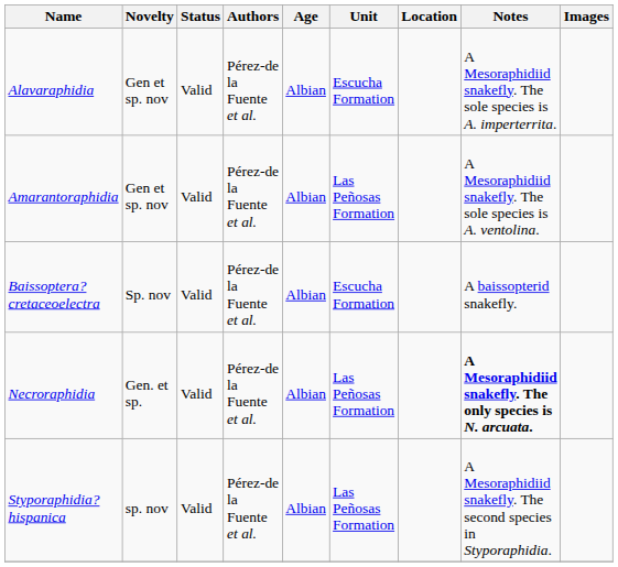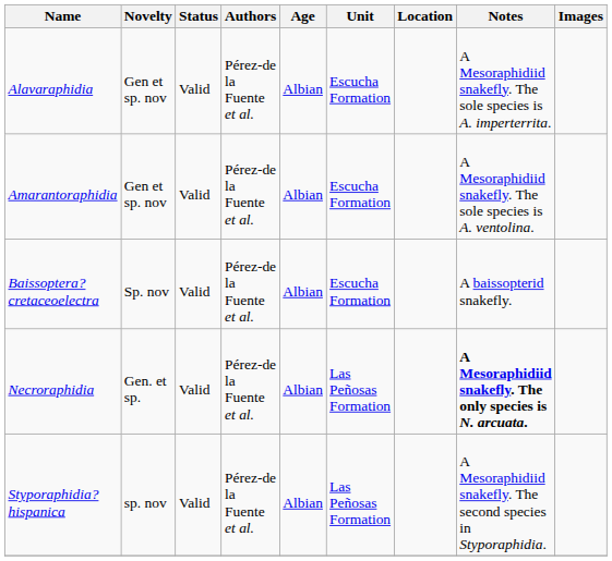 <table class="wikitable sortable" align="center" width="100%">
 <tr>
 <th>Name</th>
 <th>Novelty</th>
 <th>Status</th>
 <th>Authors</th>
 <th>Age</th>
 <th>Unit</th>
 <th>Location</th>
 <th>Notes</th>
 <th>Images</th>
 </tr>
 <tr>
 <td><br><em><a href='#'>Alavaraphidia</a></em></td>
 <td><br>Gen et sp. nov</td>
 <td><br>Valid</td>
 <td><br>Pérez-de la Fuente <em>et al.</em></td>
 <td><br><a href='#'>Albian</a></td>
 <td><br><a href='#'>Escucha Formation</a></td>
 <td><br></td>
 <td><br>A <a href='#'>Mesoraphidiid</a> <a href='#'>snakefly</a>. The sole species is <em>A. imperterrita</em>.</td>
 <td><br></td>
 </tr>
 <tr>
 <td><br><em><a href='#'>Amarantoraphidia</a></em></td>
 <td><br>Gen et sp. nov</td>
 <td><br>Valid</td>
 <td><br>Pérez-de la Fuente <em>et al.</em></td>
 <td><br><a href='#'>Albian</a></td>
-<td><br><a href='#'>Las Peñosas Formation</a></td>
+<td><br><a href='#'>Escucha Formation</a></td>
 <td><br></td>
 <td><br>A <a href='#'>Mesoraphidiid</a> <a href='#'>snakefly</a>. The sole species is <em>A. ventolina</em>.</td>
 <td><br></td>
 </tr>
 <tr>
 <td><br><em><a href='#'>Baissoptera? cretaceoelectra</a></em></td>
 <td><br>Sp. nov</td>
 <td><br>Valid</td>
 <td><br>Pérez-de la Fuente <em>et al.</em></td>
 <td><br><a href='#'>Albian</a></td>
 <td><br><a href='#'>Escucha Formation</a></td>
 <td><br></td>
 <td><br>A <a href='#'>baissopterid</a> snakefly.</td>
 <td></td>
 </tr>
 <tr>
 <td><br><em><a href='#'>Necroraphidia</a></em></td>
 <td><br>Gen. et sp.</td>
 <td><br>Valid</td>
 <td><br>Pérez-de la Fuente <em>et al.</em></td>
 <td><br><a href='#'>Albian</a></td>
 <td><br><a href='#'>Las Peñosas Formation</a></td>
 <td><br></td>
 <td><strong><br>A <a href='#'>Mesoraphidiid</a> <a href='#'>snakefly</a>. The only species is <em>N. arcuata</em>.</strong></td>
 <td><br></td>
 </tr>
 <tr>
 <td><br><em><a href='#'>Styporaphidia? hispanica</a></em></td>
 <td><br>sp. nov</td>
 <td><br>Valid</td>
 <td><br>Pérez-de la Fuente <em>et al.</em></td>
 <td><br><a href='#'>Albian</a></td>
 <td><br><a href='#'>Las Peñosas Formation</a></td>
 <td><br></td>
 <td><br>A <a href='#'>Mesoraphidiid</a> <a href='#'>snakefly</a>. The second species in <em>Styporaphidia</em>.</td>
 <td><br></td>
 </tr>
 <tr>
 </tr>
 </table>
